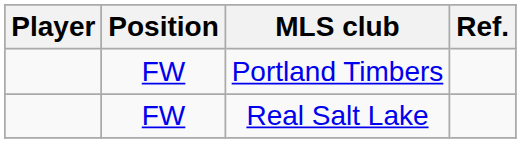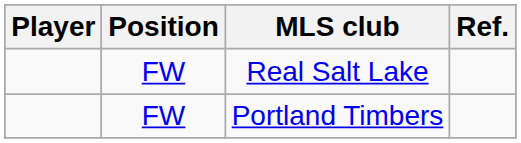 <table class="wikitable" style="text-align:center">
 <tr>
 <th>Player</th>
 <th>Position</th>
 <th>MLS club</th>
 <th>Ref.</th>
 </tr>
 <tr>
 <td></td>
 <td><a href='#'>FW</a></td>
-<td><a href='#'>Portland Timbers</a></td>
+<td><a href='#'>Real Salt Lake</a></td>
 <td></td>
 </tr>
 <tr>
 <td></td>
 <td><a href='#'>FW</a></td>
-<td><a href='#'>Real Salt Lake</a></td>
+<td><a href='#'>Portland Timbers</a></td>
 <td></td>
 </tr>
 </table>
